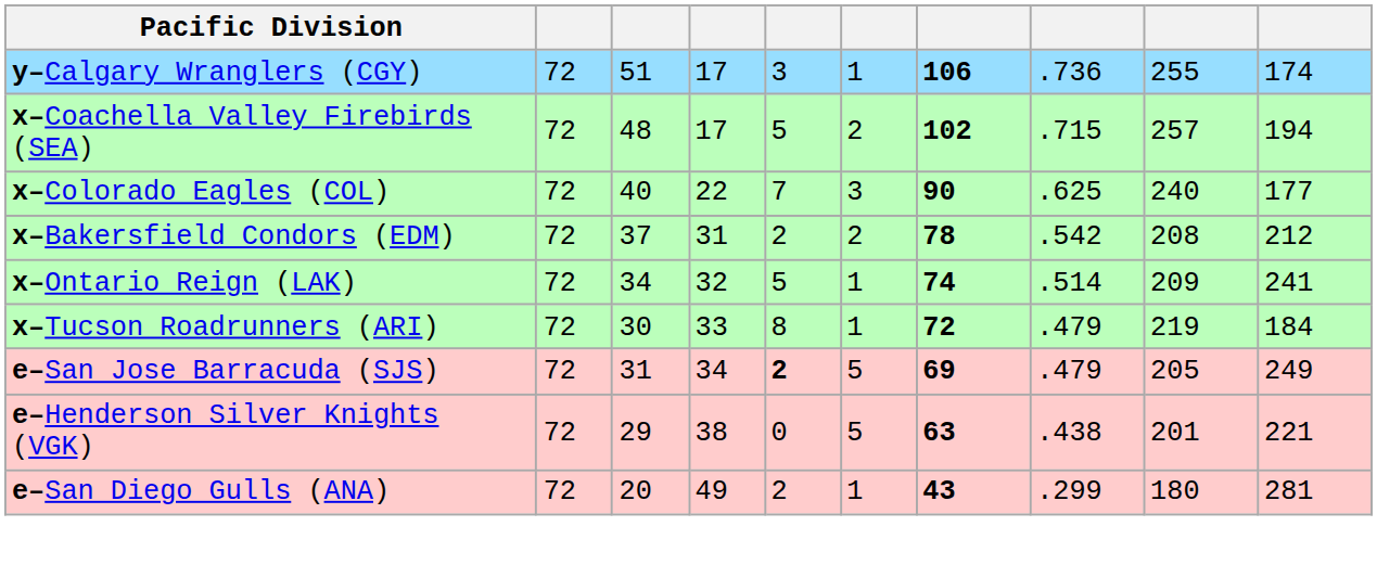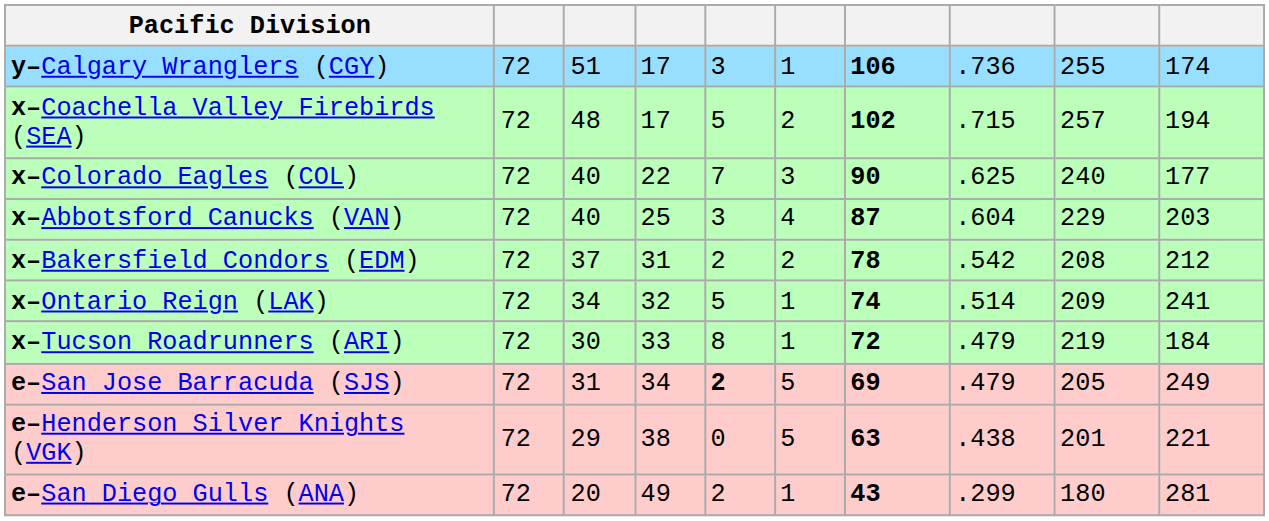 <table class="wikitable" style="width:50em">
 <tr>
 <th width="35%">Pacific Division</th>
 <th width="5%"></th>
 <th width="5%"></th>
 <th width="5%"></th>
 <th width="5%"></th>
 <th width="5%"></th>
 <th width="7.5%"></th>
 <th width="7.5%"></th>
 <th width="7.5%"></th>
 <th width="7.5%"></th>
 </tr>
 <tr bgcolor=#97DEFF>
 <td><strong>y–</strong><a href='#'>Calgary Wranglers</a> (<a href='#'>CGY</a>)</td>
 <td>72</td>
 <td>51</td>
 <td>17</td>
 <td>3</td>
 <td>1</td>
 <td><strong>106</strong></td>
 <td>.736</td>
 <td>255</td>
 <td>174</td>
 </tr>
 <tr bgcolor=#bbffbb>
 <td><strong>x–</strong><a href='#'>Coachella Valley Firebirds</a> (<a href='#'>SEA</a>)</td>
 <td>72</td>
 <td>48</td>
 <td>17</td>
 <td>5</td>
 <td>2</td>
 <td><strong>102</strong></td>
 <td>.715</td>
 <td>257</td>
 <td>194</td>
 </tr>
 <tr bgcolor=#bbffbb>
 <td><strong>x–</strong><a href='#'>Colorado Eagles</a> (<a href='#'>COL</a>)</td>
 <td>72</td>
 <td>40</td>
 <td>22</td>
 <td>7</td>
 <td>3</td>
 <td><strong>90</strong></td>
 <td>.625</td>
 <td>240</td>
 <td>177</td>
+</tr>
+<tr bgcolor=#bbffbb>
+<td><strong>x–</strong><a href='#'>Abbotsford Canucks</a> (<a href='#'>VAN</a>)</td>
+<td>72</td>
+<td>40</td>
+<td>25</td>
+<td>3</td>
+<td>4</td>
+<td><strong>87</strong></td>
+<td>.604</td>
+<td>229</td>
+<td>203</td>
 </tr>
 <tr bgcolor=#bbffbb>
 <td><strong>x–</strong><a href='#'>Bakersfield Condors</a> (<a href='#'>EDM</a>)</td>
 <td>72</td>
 <td>37</td>
 <td>31</td>
 <td>2</td>
 <td>2</td>
 <td><strong>78</strong></td>
 <td>.542</td>
 <td>208</td>
 <td>212</td>
 </tr>
 <tr bgcolor=#bbffbb>
 <td><strong>x–</strong><a href='#'>Ontario Reign</a> (<a href='#'>LAK</a>)</td>
 <td>72</td>
 <td>34</td>
 <td>32</td>
 <td>5</td>
 <td>1</td>
 <td><strong>74</strong></td>
 <td>.514</td>
 <td>209</td>
 <td>241</td>
 </tr>
 <tr bgcolor=#bbffbb>
 <td><strong>x–</strong><a href='#'>Tucson Roadrunners</a> (<a href='#'>ARI</a>)</td>
 <td>72</td>
 <td>30</td>
 <td>33</td>
 <td>8</td>
 <td>1</td>
 <td><strong>72</strong></td>
 <td>.479</td>
 <td>219</td>
 <td>184</td>
 </tr>
 <tr bgcolor=#ffcccc>
 <td><strong>e–</strong><a href='#'>San Jose Barracuda</a> (<a href='#'>SJS</a>)</td>
 <td>72</td>
 <td>31</td>
 <td>34</td>
 <td><strong>2</strong></td>
 <td>5</td>
 <td><strong>69</strong></td>
 <td>.479</td>
 <td>205</td>
 <td>249</td>
 </tr>
 <tr bgcolor=#ffcccc>
 <td><strong>e–</strong><a href='#'>Henderson Silver Knights</a> (<a href='#'>VGK</a>)</td>
 <td>72</td>
 <td>29</td>
 <td>38</td>
 <td>0</td>
 <td>5</td>
 <td><strong>63</strong></td>
 <td>.438</td>
 <td>201</td>
 <td>221</td>
 </tr>
 <tr bgcolor=#ffcccc>
 <td><strong>e–</strong><a href='#'>San Diego Gulls</a> (<a href='#'>ANA</a>)</td>
 <td>72</td>
 <td>20</td>
 <td>49</td>
 <td>2</td>
 <td>1</td>
 <td><strong>43</strong></td>
 <td>.299</td>
 <td>180</td>
 <td>281</td>
 </tr>
 </table>
